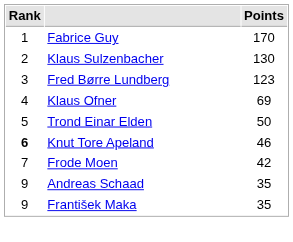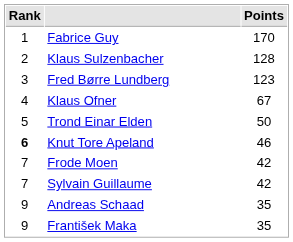 <table cellspacing="1" cellpadding="3" style="border:1px solid #AAAAAA;font-size:86%">
 <tr bgcolor="#E4E4E4">
 <th style="border-bottom:1px solid #AAAAAA" width=10>Rank</th>
 <th style="border-bottom:1px solid #AAAAAA" width=200></th>
 <th style="border-bottom:1px solid #AAAAAA" width=20>Points</th>
 </tr>
 <tr align="center">
 <td>1</td>
 <td align="left"> <a href='#'>Fabrice Guy</a></td>
 <td>170</td>
 </tr>
 <tr align="center">
 <td>2</td>
 <td align="left"> <a href='#'>Klaus Sulzenbacher</a></td>
-<td>130</td>
+<td>128</td>
 </tr>
 <tr align="center">
 <td>3</td>
 <td align="left"> <a href='#'>Fred Børre Lundberg</a></td>
 <td>123</td>
 </tr>
 <tr align="center">
 <td>4</td>
 <td align="left"> <a href='#'>Klaus Ofner</a></td>
-<td>69</td>
+<td>67</td>
 </tr>
 <tr align="center">
 <td>5</td>
 <td align="left"> <a href='#'>Trond Einar Elden</a></td>
 <td>50</td>
 </tr>
 <tr align="center">
 <td><strong>6</strong></td>
 <td align="left"> <a href='#'>Knut Tore Apeland</a></td>
 <td>46</td>
 </tr>
 <tr align="center">
 <td>7</td>
 <td align="left"> <a href='#'>Frode Moen</a></td>
 <td>42</td>
 </tr>
 <tr align="center">
+<td>7</td>
+<td align="left"> <a href='#'>Sylvain Guillaume</a></td>
+<td>42</td>
+</tr>
+<tr align="center">
 <td>9</td>
 <td align="left"> <a href='#'>Andreas Schaad</a></td>
 <td>35</td>
 </tr>
 <tr align="center">
 <td>9</td>
 <td align="left"> <a href='#'>František Maka</a></td>
 <td>35</td>
 </tr>
 </table>
